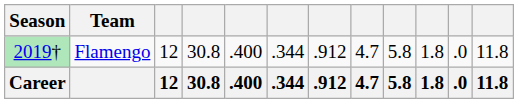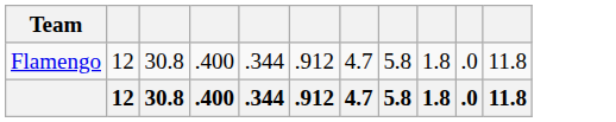 <table class="wikitable sortable" style="font-size:95%; text-align:center;">
 <tr>
-<th>Season</th>
 <th>Team</th>
 <th></th>
 <th></th>
 <th></th>
 <th></th>
 <th></th>
 <th></th>
 <th></th>
 <th></th>
 <th></th>
 <th></th>
 </tr>
 <tr>
-<td style="text-align:center;background:#afe6ba;"><a href='#'>2019</a>†</td>
 <td><a href='#'>Flamengo</a></td>
 <td>12</td>
 <td>30.8</td>
 <td>.400</td>
 <td>.344</td>
 <td>.912</td>
 <td>4.7</td>
 <td>5.8</td>
 <td>1.8</td>
 <td>.0</td>
 <td>11.8</td>
 </tr>
 <tr>
-<th>Career</th>
 <th></th>
 <th>12</th>
 <th>30.8</th>
 <th>.400</th>
 <th>.344</th>
 <th>.912</th>
 <th>4.7</th>
 <th>5.8</th>
 <th>1.8</th>
 <th>.0</th>
 <th>11.8</th>
 </tr>
 </table>
